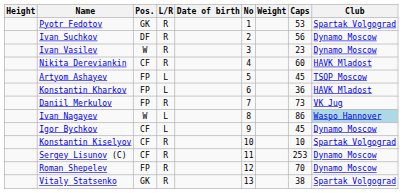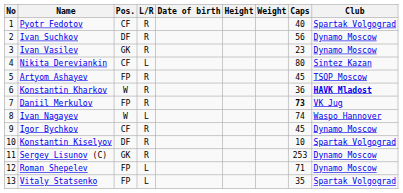 <table class="wikitable sortable" style="text-align:center;">
 <tr>
-<th>Height</th>
+<th>No</th>
 <th>Name</th>
 <th>Pos.</th>
 <th>L/R</th>
 <th>Date of birth</th>
-<th>No</th>
+<th>Height</th>
 <th>Weight</th>
 <th>Caps</th>
 <th>Club</th>
 </tr>
 <tr>
-<td></td>
+<td>1</td>
 <td align=left><a href='#'>Pyotr Fedotov</a></td>
-<td>GK</td>
+<td>CF</td>
 <td>R</td>
 <td align=left></td>
-<td>1</td>
 <td></td>
-<td>53</td>
+<td></td>
+<td>40</td>
 <td align=left> <a href='#'>Spartak Volgograd</a></td>
 </tr>
 <tr>
-<td></td>
+<td>2</td>
 <td align=left><a href='#'>Ivan Suchkov</a></td>
 <td>DF</td>
 <td>R</td>
 <td align=left></td>
-<td>2</td>
+<td></td>
 <td></td>
 <td>56</td>
 <td align=left> <a href='#'>Dynamo Moscow</a></td>
 </tr>
 <tr>
-<td></td>
+<td>3</td>
 <td align=left><a href='#'>Ivan Vasilev</a></td>
-<td>W</td>
+<td>GK</td>
 <td>R</td>
 <td align=left></td>
-<td>3</td>
+<td></td>
 <td></td>
 <td>23</td>
 <td align=left> <a href='#'>Dynamo Moscow</a></td>
 </tr>
 <tr>
-<td></td>
+<td>4</td>
 <td align=left><a href='#'>Nikita Dereviankin</a></td>
 <td>CF</td>
+<td>L</td>
+<td align=left></td>
+<td></td>
+<td></td>
+<td>80</td>
+<td align=left> <a href='#'>Sintez Kazan</a></td>
+</tr>
+<tr>
+<td>5</td>
+<td align=left><a href='#'>Artyom Ashayev</a></td>
+<td>FP</td>
 <td>R</td>
 <td align=left></td>
-<td>4</td>
 <td></td>
-<td>60</td>
-<td align=left> <a href='#'>HAVK Mladost</a></td>
-</tr>
-<tr>
-<td></td>
-<td align=left><a href='#'>Artyom Ashayev</a></td>
-<td>FP</td>
-<td>L</td>
-<td align=left></td>
-<td>5</td>
 <td></td>
 <td>45</td>
 <td align=left> <a href='#'>TSOP Moscow</a></td>
 </tr>
 <tr>
+<td>6</td>
+<td align=left><a href='#'>Konstantin Kharkov</a></td>
+<td>W</td>
+<td>R</td>
+<td align=left></td>
 <td></td>
-<td align=left><a href='#'>Konstantin Kharkov</a></td>
-<td>FP</td>
-<td>L</td>
-<td align=left></td>
-<td>6</td>
 <td></td>
 <td>36</td>
-<td align=left> <a href='#'>HAVK Mladost</a></td>
+<td align=left><strong> <a href='#'>HAVK Mladost</a></strong></td>
 </tr>
 <tr>
-<td></td>
+<td>7</td>
 <td align=left><a href='#'>Daniil Merkulov</a></td>
 <td>FP</td>
 <td>R</td>
 <td align=left></td>
-<td>7</td>
 <td></td>
-<td>73</td>
+<td></td>
+<td><strong>73</strong></td>
 <td align=left> <a href='#'>VK Jug</a></td>
 </tr>
 <tr>
-<td></td>
+<td>8</td>
 <td align=left><a href='#'>Ivan Nagayev</a></td>
 <td>W</td>
 <td>L</td>
 <td align=left></td>
-<td>8</td>
 <td></td>
-<td>86</td>
-<td align=left style="background: lightblue;"> <a href='#'>Waspo Hannover</a></td>
+<td></td>
+<td>74</td>
+<td align=left> <a href='#'>Waspo Hannover</a></td>
 </tr>
 <tr>
-<td></td>
+<td>9</td>
 <td align=left><a href='#'>Igor Bychkov</a></td>
 <td>CF</td>
-<td>L</td>
+<td>R</td>
 <td align=left></td>
-<td>9</td>
+<td></td>
 <td></td>
 <td>45</td>
 <td align=left> <a href='#'>Dynamo Moscow</a></td>
 </tr>
 <tr>
-<td></td>
+<td>10</td>
 <td align=left><a href='#'>Konstantin Kiselyov</a></td>
-<td>CF</td>
+<td>DF</td>
 <td>R</td>
 <td align=left></td>
-<td>10</td>
+<td></td>
 <td></td>
 <td>10</td>
 <td align=left> <a href='#'>Spartak Volgograd</a></td>
 </tr>
 <tr>
-<td></td>
+<td>11</td>
 <td align=left><a href='#'>Sergey Lisunov</a> (C)</td>
-<td>CF</td>
+<td>GK</td>
 <td>R</td>
 <td align=left></td>
-<td>11</td>
+<td></td>
 <td></td>
 <td>253</td>
 <td align=left> <a href='#'>Dynamo Moscow</a></td>
 </tr>
 <tr>
-<td></td>
+<td>12</td>
 <td align=left><a href='#'>Roman Shepelev</a></td>
 <td>FP</td>
-<td>R</td>
+<td>L</td>
 <td align=left></td>
-<td>12</td>
 <td></td>
-<td>70</td>
+<td></td>
+<td>71</td>
 <td align=left> <a href='#'>Dynamo Moscow</a></td>
 </tr>
 <tr>
+<td>13</td>
+<td align=left><a href='#'>Vitaly Statsenko</a></td>
+<td>FP</td>
+<td>L</td>
+<td align=left></td>
 <td></td>
-<td align=left><a href='#'>Vitaly Statsenko</a></td>
-<td>GK</td>
-<td>R</td>
-<td align=left></td>
-<td>13</td>
 <td></td>
-<td>38</td>
+<td>35</td>
 <td align=left> <a href='#'>Spartak Volgograd</a></td>
 </tr>
 </table>
